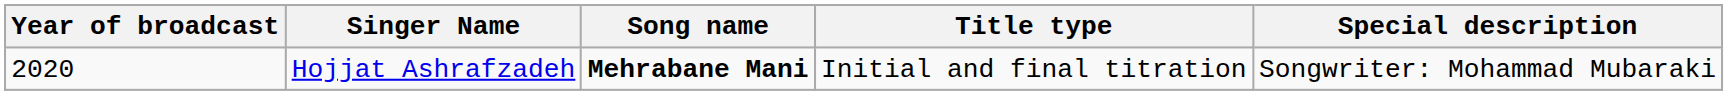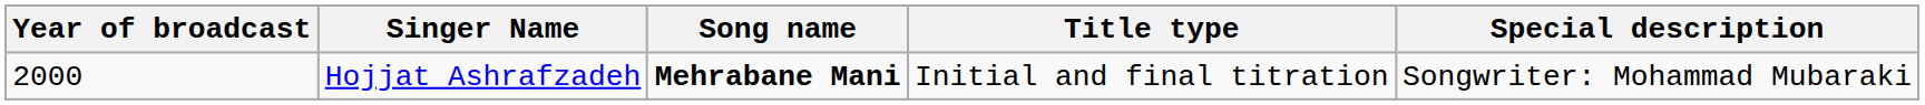 <table class="wikitable">
 <tr>
 <th>Year of broadcast</th>
 <th>Singer Name</th>
 <th>Song name</th>
 <th>Title type</th>
 <th>Special description</th>
 </tr>
 <tr>
-<td>2020</td>
+<td>2000</td>
 <td><a href='#'>Hojjat Ashrafzadeh</a></td>
 <td><strong>Mehrabane Mani</strong></td>
 <td>Initial and final titration</td>
 <td>Songwriter: Mohammad Mubaraki</td>
 </tr>
 </table>
